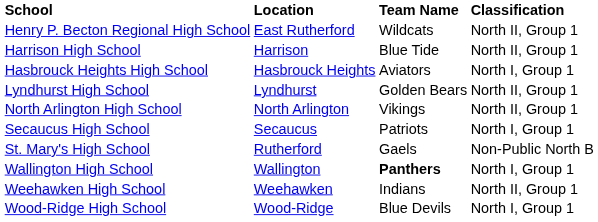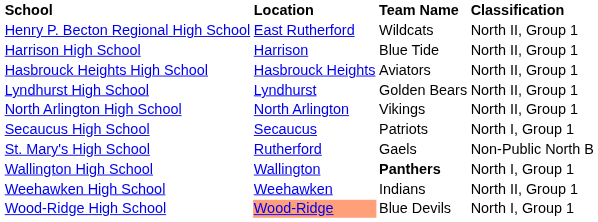 <table>
 <tr>
 <td><strong>School</strong></td>
 <td><strong>Location</strong></td>
 <td><strong>Team Name</strong></td>
 <td><strong>Classification</strong></td>
 </tr>
 <tr>
 <td><a href='#'>Henry P. Becton Regional High School</a></td>
 <td><a href='#'>East Rutherford</a></td>
 <td>Wildcats</td>
 <td>North II, Group 1</td>
 </tr>
 <tr>
 <td><a href='#'>Harrison High School</a></td>
 <td><a href='#'>Harrison</a></td>
 <td>Blue Tide</td>
 <td>North II, Group 1</td>
 </tr>
 <tr>
 <td><a href='#'>Hasbrouck Heights High School</a></td>
 <td><a href='#'>Hasbrouck Heights</a></td>
 <td>Aviators</td>
-<td>North I, Group 1</td>
+<td>North II, Group 1</td>
 </tr>
 <tr>
 <td><a href='#'>Lyndhurst High School</a></td>
 <td><a href='#'>Lyndhurst</a></td>
 <td>Golden Bears</td>
 <td>North II, Group 1</td>
 </tr>
 <tr>
 <td><a href='#'>North Arlington High School</a></td>
 <td><a href='#'>North Arlington</a></td>
 <td>Vikings</td>
 <td>North II, Group 1</td>
 </tr>
 <tr>
 <td><a href='#'>Secaucus High School</a></td>
 <td><a href='#'>Secaucus</a></td>
 <td>Patriots</td>
 <td>North I, Group 1</td>
 </tr>
 <tr>
 <td><a href='#'>St. Mary's High School</a></td>
 <td><a href='#'>Rutherford</a></td>
 <td>Gaels</td>
 <td>Non-Public North B</td>
 </tr>
 <tr>
 <td><a href='#'>Wallington High School</a></td>
 <td><a href='#'>Wallington</a></td>
 <td><strong>Panthers</strong></td>
 <td>North I, Group 1</td>
 </tr>
 <tr>
 <td><a href='#'>Weehawken High School</a></td>
 <td><a href='#'>Weehawken</a></td>
 <td>Indians</td>
 <td>North II, Group 1</td>
 </tr>
 <tr>
 <td><a href='#'>Wood-Ridge High School</a></td>
-<td><a href='#'>Wood-Ridge</a></td>
+<td style="background: lightsalmon;"><a href='#'>Wood-Ridge</a></td>
 <td>Blue Devils</td>
 <td>North I, Group 1</td>
 </tr>
 </table>
